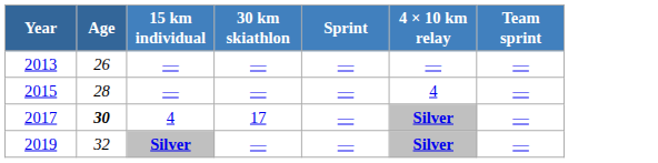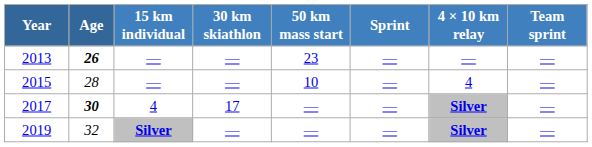 <table class="wikitable" style="font-size:95%; text-align:center; border:grey solid 1px; border-collapse:collapse; background:#ffffff;">
 <tr>
 <th style="background-color:#369; color:white; width:60px;"> Year </th>
 <th style="background-color:#369; color:white; width:40px;"> Age </th>
 <th style="background-color:#4180be; color:white; width:75px;"> 15 km <br> individual </th>
 <th style="background-color:#4180be; color:white; width:75px;"> 30 km <br> skiathlon </th>
+<th style="background-color:#4180be; color:white; width:75px;"> 50 km <br> mass start </th>
 <th style="background-color:#4180be; color:white; width:75px;"> Sprint </th>
 <th style="background-color:#4180be; color:white; width:75px;"> 4 × 10 km <br> relay </th>
 <th style="background-color:#4180be; color:white; width:75px;"> Team <br> sprint </th>
 </tr>
 <tr>
 <td><a href='#'>2013</a></td>
-<td><em>26</em></td>
+<td><strong><em>26</em></strong></td>
 <td><a href='#'>—</a></td>
 <td><a href='#'>—</a></td>
+<td><a href='#'>23</a></td>
 <td><a href='#'>—</a></td>
 <td><a href='#'>—</a></td>
 <td><a href='#'>—</a></td>
 </tr>
 <tr>
 <td><a href='#'>2015</a></td>
 <td><em>28</em></td>
 <td><a href='#'>—</a></td>
 <td><a href='#'>—</a></td>
+<td><a href='#'>10</a></td>
 <td><a href='#'>—</a></td>
 <td><a href='#'>4</a></td>
 <td><a href='#'>—</a></td>
 </tr>
 <tr>
 <td><a href='#'>2017</a></td>
 <td><strong><em>30</em></strong></td>
 <td><a href='#'>4</a></td>
 <td><a href='#'>17</a></td>
 <td><a href='#'>—</a></td>
+<td><a href='#'>—</a></td>
 <td bgcolor=silver><a href='#'><strong>Silver</strong></a></td>
 <td><a href='#'>—</a></td>
 </tr>
 <tr>
 <td><a href='#'>2019</a></td>
 <td><em>32</em></td>
 <td bgcolor=silver><a href='#'><strong>Silver</strong></a></td>
 <td><a href='#'>—</a></td>
 <td><a href='#'>—</a></td>
+<td><a href='#'>—</a></td>
 <td bgcolor=silver><a href='#'><strong>Silver</strong></a></td>
 <td><a href='#'>—</a></td>
 </tr>
 </table>
